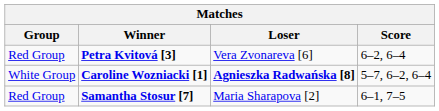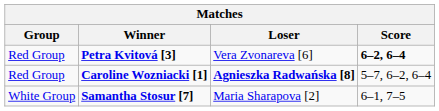 <table class="wikitable collapsible uncollapsed" style="margin:1em auto;">
 <tr>
 <th colspan=4>Matches</th>
 </tr>
 <tr>
 <th>Group</th>
 <th>Winner</th>
 <th>Loser</th>
 <th>Score</th>
 </tr>
 <tr align=left>
 <td><a href='#'>Red Group</a></td>
 <td><strong> <a href='#'>Petra Kvitová</a> [3]</strong></td>
 <td> <a href='#'>Vera Zvonareva</a> [6]</td>
-<td>6–2, 6–4</td>
+<td><strong>6–2, 6–4</strong></td>
 </tr>
 <tr align=left>
-<td><a href='#'>White Group</a></td>
+<td><a href='#'>Red Group</a></td>
 <td><strong> <a href='#'>Caroline Wozniacki</a> [1]</strong></td>
 <td><strong> <a href='#'>Agnieszka Radwańska</a> [8]</strong></td>
 <td>5–7, 6–2, 6–4</td>
 </tr>
 <tr align=left>
-<td><a href='#'>Red Group</a></td>
+<td><a href='#'>White Group</a></td>
 <td><strong> <a href='#'>Samantha Stosur</a> [7]</strong></td>
 <td> <a href='#'>Maria Sharapova</a> [2]</td>
 <td>6–1, 7–5</td>
 </tr>
 </table>
